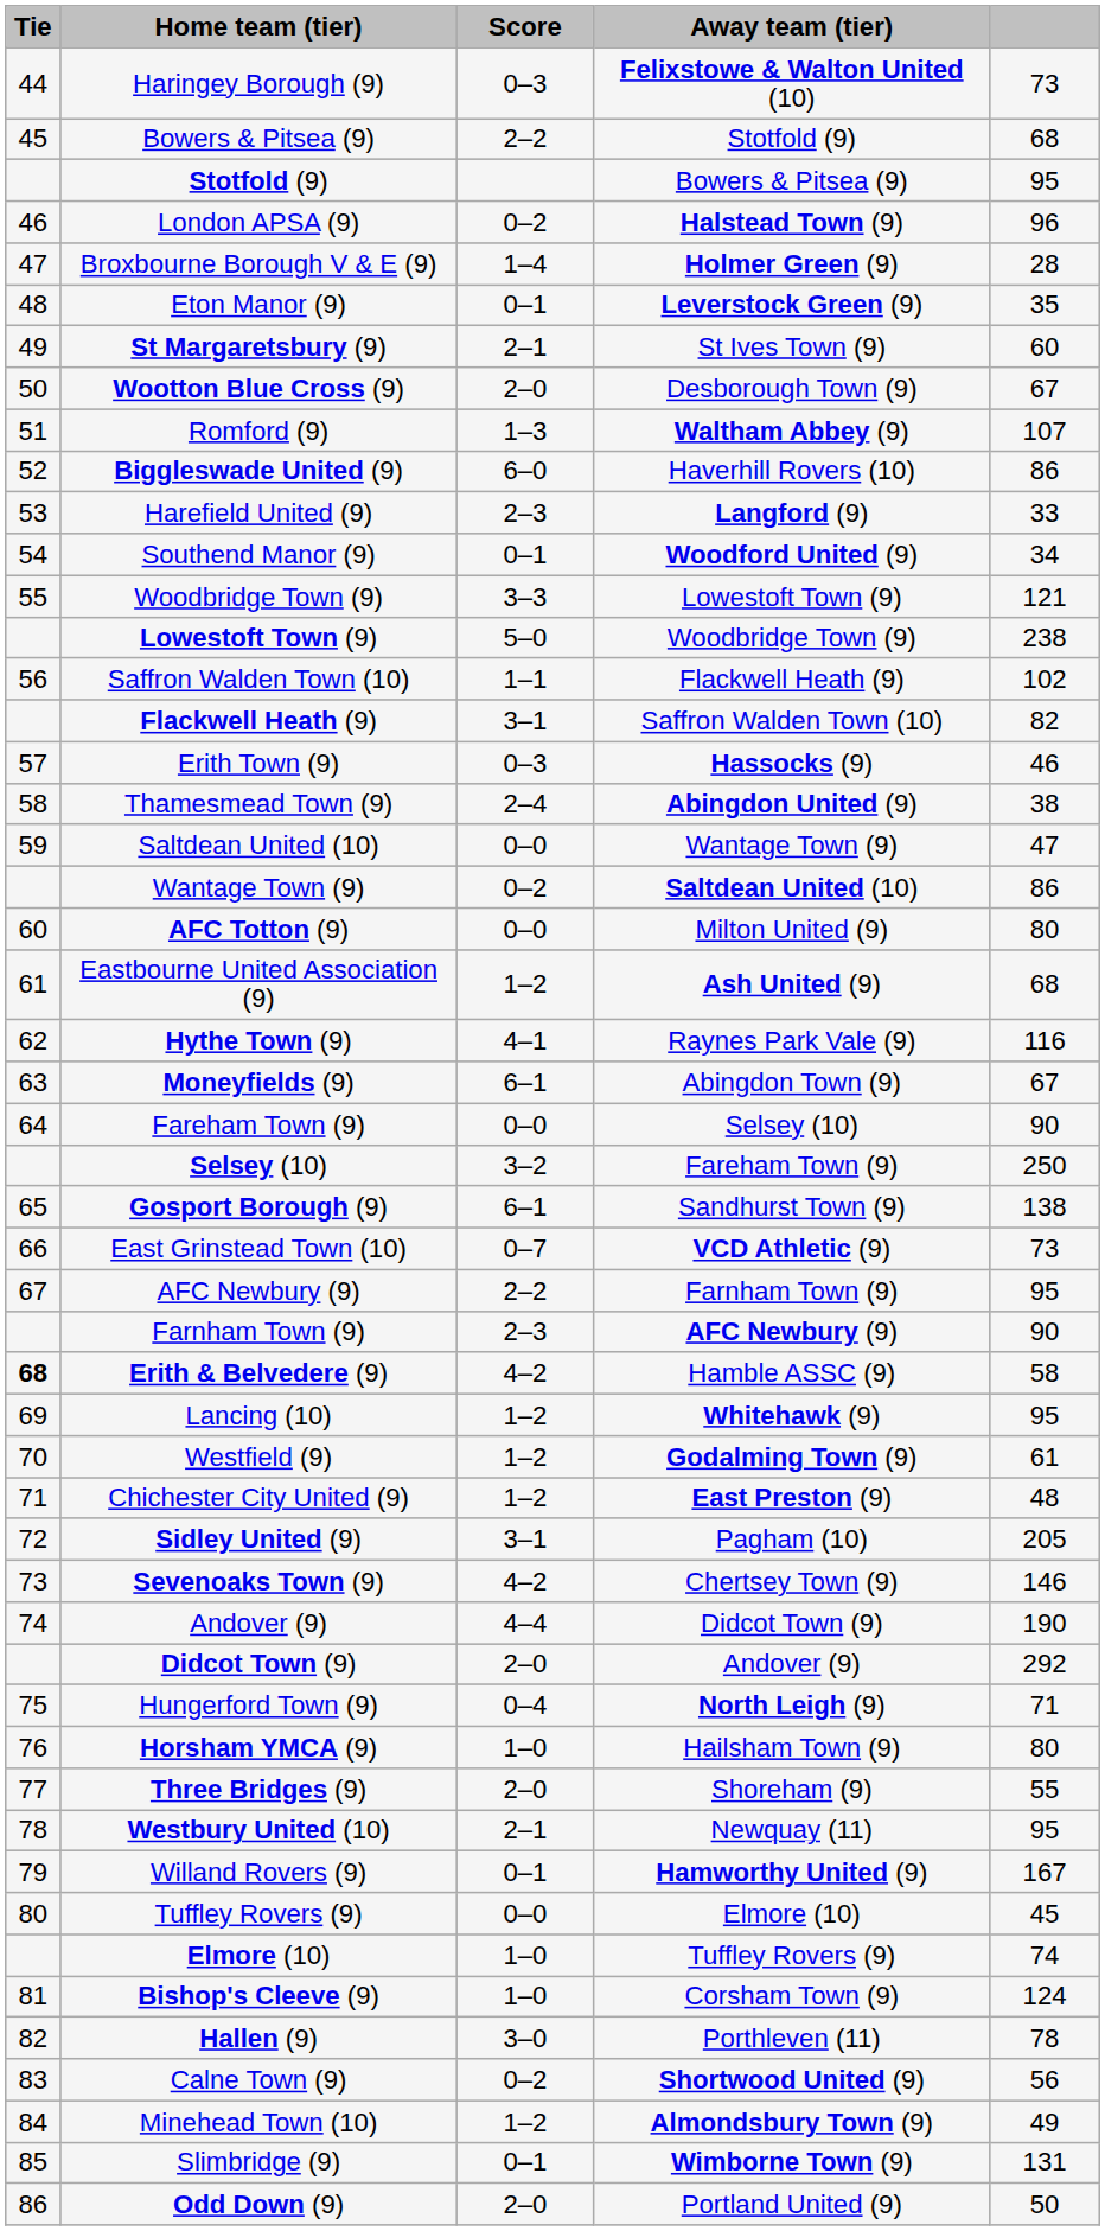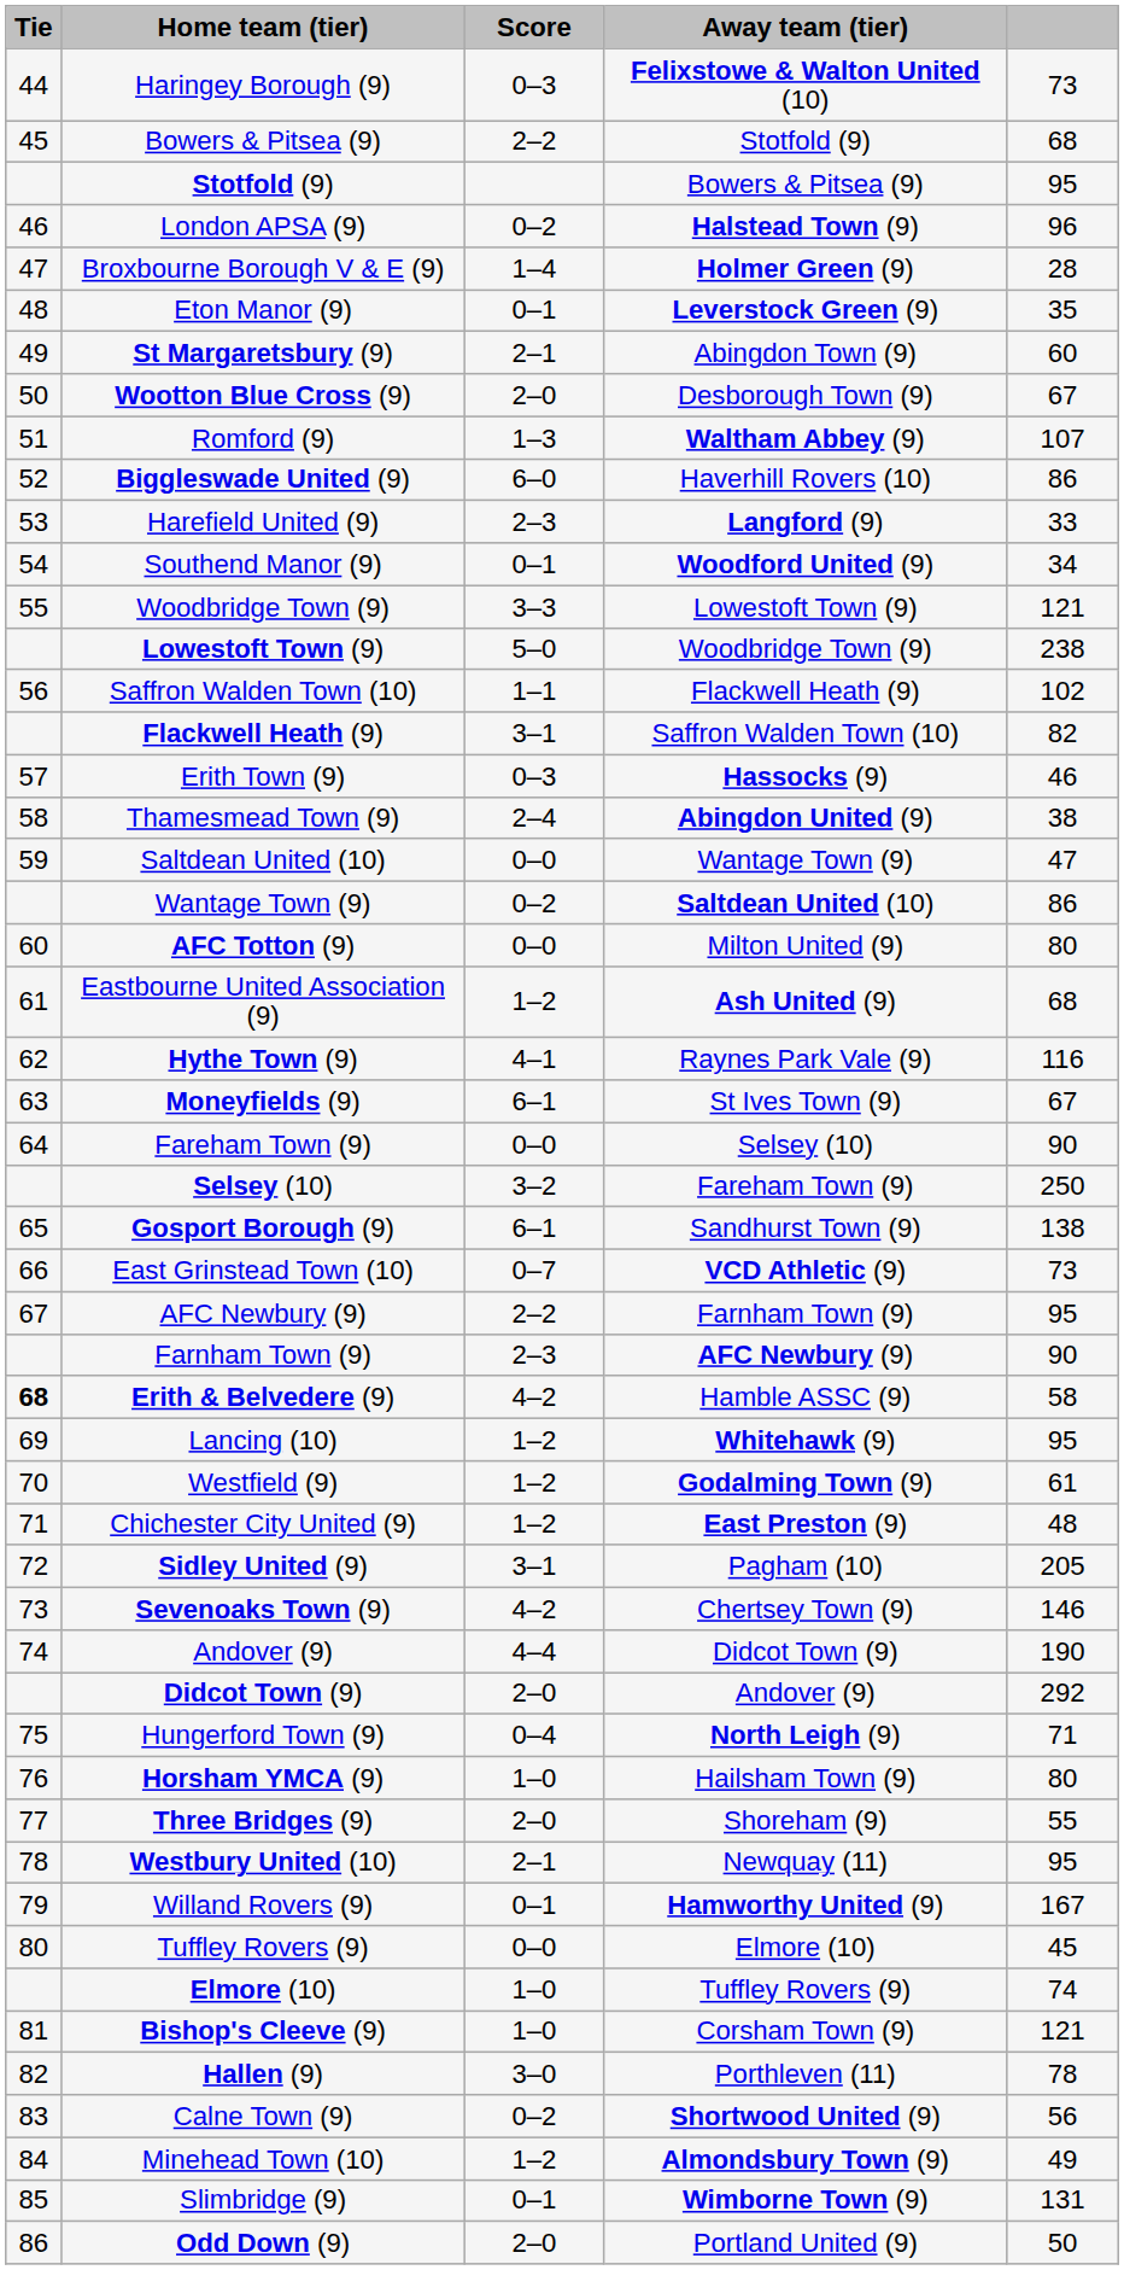 <table class="wikitable" style="width: 600px; background:WhiteSmoke; text-align:center; font-size:90%">
 <tr>
 <td scope="col" style="width:  5.00%; background:silver;"><strong>Tie</strong></td>
 <td scope="col" style="width: 36.25%; background:silver;"><strong>Home team (tier)</strong></td>
 <td scope="col" style="width: 12.50%; background:silver;"><strong>Score</strong></td>
 <td scope="col" style="width: 36.25%; background:silver;"><strong>Away team (tier)</strong></td>
 <td scope="col" style="width: 10.00%; background:silver;"><strong></strong></td>
 </tr>
 <tr>
 <td>44</td>
 <td><a href='#'>Haringey Borough</a> (9)</td>
 <td>0–3</td>
 <td><strong><a href='#'>Felixstowe & Walton United</a></strong> (10)</td>
 <td>73</td>
 </tr>
 <tr>
 <td>45</td>
 <td><a href='#'>Bowers & Pitsea</a> (9)</td>
 <td>2–2</td>
 <td><a href='#'>Stotfold</a> (9)</td>
 <td>68</td>
 </tr>
 <tr>
 <td><em></em></td>
 <td><strong><a href='#'>Stotfold</a></strong> (9)</td>
 <td></td>
 <td><a href='#'>Bowers & Pitsea</a> (9)</td>
 <td>95</td>
 </tr>
 <tr>
 <td>46</td>
 <td><a href='#'>London APSA</a> (9)</td>
 <td>0–2</td>
 <td><strong><a href='#'>Halstead Town</a></strong> (9)</td>
 <td>96</td>
 </tr>
 <tr>
 <td>47</td>
 <td><a href='#'>Broxbourne Borough V & E</a> (9)</td>
 <td>1–4</td>
 <td><strong><a href='#'>Holmer Green</a></strong> (9)</td>
 <td>28</td>
 </tr>
 <tr>
 <td>48</td>
 <td><a href='#'>Eton Manor</a> (9)</td>
 <td>0–1</td>
 <td><strong><a href='#'>Leverstock Green</a></strong> (9)</td>
 <td>35</td>
 </tr>
 <tr>
 <td>49</td>
 <td><strong><a href='#'>St Margaretsbury</a></strong> (9)</td>
 <td>2–1</td>
-<td><a href='#'>St Ives Town</a> (9)</td>
+<td><a href='#'>Abingdon Town</a> (9)</td>
 <td>60</td>
 </tr>
 <tr>
 <td>50</td>
 <td><strong><a href='#'>Wootton Blue Cross</a></strong> (9)</td>
 <td>2–0</td>
 <td><a href='#'>Desborough Town</a> (9)</td>
 <td>67</td>
 </tr>
 <tr>
 <td>51</td>
 <td><a href='#'>Romford</a> (9)</td>
 <td>1–3</td>
 <td><strong><a href='#'>Waltham Abbey</a></strong> (9)</td>
 <td>107</td>
 </tr>
 <tr>
 <td>52</td>
 <td><strong><a href='#'>Biggleswade United</a></strong> (9)</td>
 <td>6–0</td>
 <td><a href='#'>Haverhill Rovers</a> (10)</td>
 <td>86</td>
 </tr>
 <tr>
 <td>53</td>
 <td><a href='#'>Harefield United</a> (9)</td>
 <td>2–3</td>
 <td><strong><a href='#'>Langford</a></strong> (9)</td>
 <td>33</td>
 </tr>
 <tr>
 <td>54</td>
 <td><a href='#'>Southend Manor</a> (9)</td>
 <td>0–1</td>
 <td><strong><a href='#'>Woodford United</a></strong> (9)</td>
 <td>34</td>
 </tr>
 <tr>
 <td>55</td>
 <td><a href='#'>Woodbridge Town</a> (9)</td>
 <td>3–3</td>
 <td><a href='#'>Lowestoft Town</a> (9)</td>
 <td>121</td>
 </tr>
 <tr>
 <td><em></em></td>
 <td><strong><a href='#'>Lowestoft Town</a></strong> (9)</td>
 <td>5–0</td>
 <td><a href='#'>Woodbridge Town</a> (9)</td>
 <td>238</td>
 </tr>
 <tr>
 <td>56</td>
 <td><a href='#'>Saffron Walden Town</a> (10)</td>
 <td>1–1</td>
 <td><a href='#'>Flackwell Heath</a> (9)</td>
 <td>102</td>
 </tr>
 <tr>
 <td><em></em></td>
 <td><strong><a href='#'>Flackwell Heath</a></strong> (9)</td>
 <td>3–1</td>
 <td><a href='#'>Saffron Walden Town</a> (10)</td>
 <td>82</td>
 </tr>
 <tr>
 <td>57</td>
 <td><a href='#'>Erith Town</a> (9)</td>
 <td>0–3</td>
 <td><strong><a href='#'>Hassocks</a></strong> (9)</td>
 <td>46</td>
 </tr>
 <tr>
 <td>58</td>
 <td><a href='#'>Thamesmead Town</a> (9)</td>
 <td>2–4</td>
 <td><strong><a href='#'>Abingdon United</a></strong> (9)</td>
 <td>38</td>
 </tr>
 <tr>
 <td>59</td>
 <td><a href='#'>Saltdean United</a> (10)</td>
 <td>0–0</td>
 <td><a href='#'>Wantage Town</a> (9)</td>
 <td>47</td>
 </tr>
 <tr>
 <td><em></em></td>
 <td><a href='#'>Wantage Town</a> (9)</td>
 <td>0–2</td>
 <td><strong><a href='#'>Saltdean United</a></strong> (10)</td>
 <td>86</td>
 </tr>
 <tr>
 <td>60</td>
 <td><strong><a href='#'>AFC Totton</a></strong> (9)</td>
 <td>0–0</td>
 <td><a href='#'>Milton United</a> (9)</td>
 <td>80</td>
 </tr>
 <tr>
 <td>61</td>
 <td><a href='#'>Eastbourne United Association</a> (9)</td>
 <td>1–2</td>
 <td><strong><a href='#'>Ash United</a></strong> (9)</td>
 <td>68</td>
 </tr>
 <tr>
 <td>62</td>
 <td><strong><a href='#'>Hythe Town</a></strong> (9)</td>
 <td>4–1</td>
 <td><a href='#'>Raynes Park Vale</a> (9)</td>
 <td>116</td>
 </tr>
 <tr>
 <td>63</td>
 <td><strong><a href='#'>Moneyfields</a></strong> (9)</td>
 <td>6–1</td>
-<td><a href='#'>Abingdon Town</a> (9)</td>
+<td><a href='#'>St Ives Town</a> (9)</td>
 <td>67</td>
 </tr>
 <tr>
 <td>64</td>
 <td><a href='#'>Fareham Town</a> (9)</td>
 <td>0–0</td>
 <td><a href='#'>Selsey</a> (10)</td>
 <td>90</td>
 </tr>
 <tr>
 <td><em></em></td>
 <td><strong><a href='#'>Selsey</a></strong> (10)</td>
 <td>3–2</td>
 <td><a href='#'>Fareham Town</a> (9)</td>
 <td>250</td>
 </tr>
 <tr>
 <td>65</td>
 <td><strong><a href='#'>Gosport Borough</a></strong> (9)</td>
 <td>6–1</td>
 <td><a href='#'>Sandhurst Town</a> (9)</td>
 <td>138</td>
 </tr>
 <tr>
 <td>66</td>
 <td><a href='#'>East Grinstead Town</a> (10)</td>
 <td>0–7</td>
 <td><strong><a href='#'>VCD Athletic</a></strong> (9)</td>
 <td>73</td>
 </tr>
 <tr>
 <td>67</td>
 <td><a href='#'>AFC Newbury</a> (9)</td>
 <td>2–2</td>
 <td><a href='#'>Farnham Town</a> (9)</td>
 <td>95</td>
 </tr>
 <tr>
 <td><em></em></td>
 <td><a href='#'>Farnham Town</a> (9)</td>
 <td>2–3</td>
 <td><strong><a href='#'>AFC Newbury</a></strong> (9)</td>
 <td>90</td>
 </tr>
 <tr>
 <td><strong>68</strong></td>
 <td><strong><a href='#'>Erith & Belvedere</a></strong> (9)</td>
 <td>4–2</td>
 <td><a href='#'>Hamble ASSC</a> (9)</td>
 <td>58</td>
 </tr>
 <tr>
 <td>69</td>
 <td><a href='#'>Lancing</a> (10)</td>
 <td>1–2</td>
 <td><strong><a href='#'>Whitehawk</a></strong> (9)</td>
 <td>95</td>
 </tr>
 <tr>
 <td>70</td>
 <td><a href='#'>Westfield</a> (9)</td>
 <td>1–2</td>
 <td><strong><a href='#'>Godalming Town</a></strong> (9)</td>
 <td>61</td>
 </tr>
 <tr>
 <td>71</td>
 <td><a href='#'>Chichester City United</a> (9)</td>
 <td>1–2</td>
 <td><strong><a href='#'>East Preston</a></strong> (9)</td>
 <td>48</td>
 </tr>
 <tr>
 <td>72</td>
 <td><strong><a href='#'>Sidley United</a></strong> (9)</td>
 <td>3–1</td>
 <td><a href='#'>Pagham</a> (10)</td>
 <td>205</td>
 </tr>
 <tr>
 <td>73</td>
 <td><strong><a href='#'>Sevenoaks Town</a></strong> (9)</td>
 <td>4–2</td>
 <td><a href='#'>Chertsey Town</a> (9)</td>
 <td>146</td>
 </tr>
 <tr>
 <td>74</td>
 <td><a href='#'>Andover</a> (9)</td>
 <td>4–4</td>
 <td><a href='#'>Didcot Town</a> (9)</td>
 <td>190</td>
 </tr>
 <tr>
 <td><em></em></td>
 <td><strong><a href='#'>Didcot Town</a></strong> (9)</td>
 <td>2–0</td>
 <td><a href='#'>Andover</a> (9)</td>
 <td>292</td>
 </tr>
 <tr>
 <td>75</td>
 <td><a href='#'>Hungerford Town</a> (9)</td>
 <td>0–4</td>
 <td><strong><a href='#'>North Leigh</a></strong> (9)</td>
 <td>71</td>
 </tr>
 <tr>
 <td>76</td>
 <td><strong><a href='#'>Horsham YMCA</a></strong> (9)</td>
 <td>1–0</td>
 <td><a href='#'>Hailsham Town</a> (9)</td>
 <td>80</td>
 </tr>
 <tr>
 <td>77</td>
 <td><strong><a href='#'>Three Bridges</a></strong> (9)</td>
 <td>2–0</td>
 <td><a href='#'>Shoreham</a> (9)</td>
 <td>55</td>
 </tr>
 <tr>
 <td>78</td>
 <td><strong><a href='#'>Westbury United</a></strong> (10)</td>
 <td>2–1</td>
 <td><a href='#'>Newquay</a> (11)</td>
 <td>95</td>
 </tr>
 <tr>
 <td>79</td>
 <td><a href='#'>Willand Rovers</a> (9)</td>
 <td>0–1</td>
 <td><strong><a href='#'>Hamworthy United</a></strong> (9)</td>
 <td>167</td>
 </tr>
 <tr>
 <td>80</td>
 <td><a href='#'>Tuffley Rovers</a> (9)</td>
 <td>0–0</td>
 <td><a href='#'>Elmore</a> (10)</td>
 <td>45</td>
 </tr>
 <tr>
 <td><em></em></td>
 <td><strong><a href='#'>Elmore</a></strong> (10)</td>
 <td>1–0</td>
 <td><a href='#'>Tuffley Rovers</a> (9)</td>
 <td>74</td>
 </tr>
 <tr>
 <td>81</td>
 <td><strong><a href='#'>Bishop's Cleeve</a></strong> (9)</td>
 <td>1–0</td>
 <td><a href='#'>Corsham Town</a> (9)</td>
-<td>124</td>
+<td>121</td>
 </tr>
 <tr>
 <td>82</td>
 <td><strong><a href='#'>Hallen</a></strong> (9)</td>
 <td>3–0</td>
 <td><a href='#'>Porthleven</a> (11)</td>
 <td>78</td>
 </tr>
 <tr>
 <td>83</td>
 <td><a href='#'>Calne Town</a> (9)</td>
 <td>0–2</td>
 <td><strong><a href='#'>Shortwood United</a></strong> (9)</td>
 <td>56</td>
 </tr>
 <tr>
 <td>84</td>
 <td><a href='#'>Minehead Town</a> (10)</td>
 <td>1–2</td>
 <td><strong><a href='#'>Almondsbury Town</a></strong> (9)</td>
 <td>49</td>
 </tr>
 <tr>
 <td>85</td>
 <td><a href='#'>Slimbridge</a> (9)</td>
 <td>0–1</td>
 <td><strong><a href='#'>Wimborne Town</a></strong> (9)</td>
 <td>131</td>
 </tr>
 <tr>
 <td>86</td>
 <td><strong><a href='#'>Odd Down</a></strong> (9)</td>
 <td>2–0</td>
 <td><a href='#'>Portland United</a> (9)</td>
 <td>50</td>
 </tr>
 </table>
